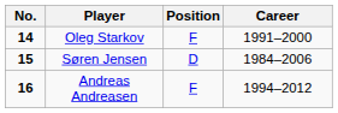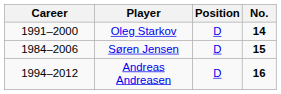 <table class="wikitable sortable" style="text-align:center">
 <tr>
-<th width=40px>No.</th>
+<th width=120px>Career</th>
 <th width=130px>Player</th>
 <th width=40px>Position</th>
-<th width=120px>Career</th>
+<th width=40px>No.</th>
 </tr>
 <tr>
+<td>1991–2000</td>
+<td><a href='#'>Oleg Starkov</a></td>
+<td><a href='#'>D</a></td>
 <td><strong>14</strong></td>
-<td><a href='#'>Oleg Starkov</a></td>
-<td><a href='#'>F</a></td>
-<td>1991–2000</td>
 </tr>
 <tr>
-<td><strong>15</strong></td>
+<td>1984–2006</td>
 <td><a href='#'>Søren Jensen</a></td>
 <td><a href='#'>D</a></td>
-<td>1984–2006</td>
+<td><strong>15</strong></td>
 </tr>
 <tr>
+<td>1994–2012</td>
+<td><a href='#'>Andreas Andreasen</a></td>
+<td><a href='#'>D</a></td>
 <td><strong>16</strong></td>
-<td><a href='#'>Andreas Andreasen</a></td>
-<td><a href='#'>F</a></td>
-<td>1994–2012</td>
 </tr>
 </table>
